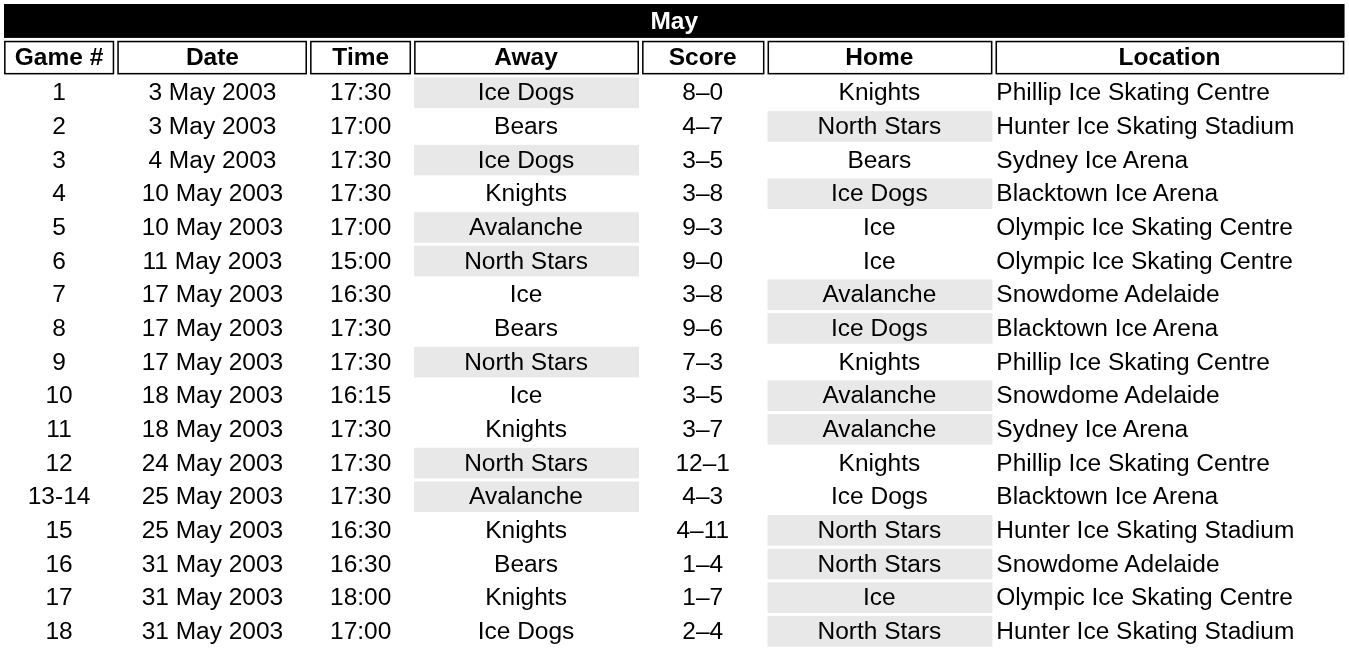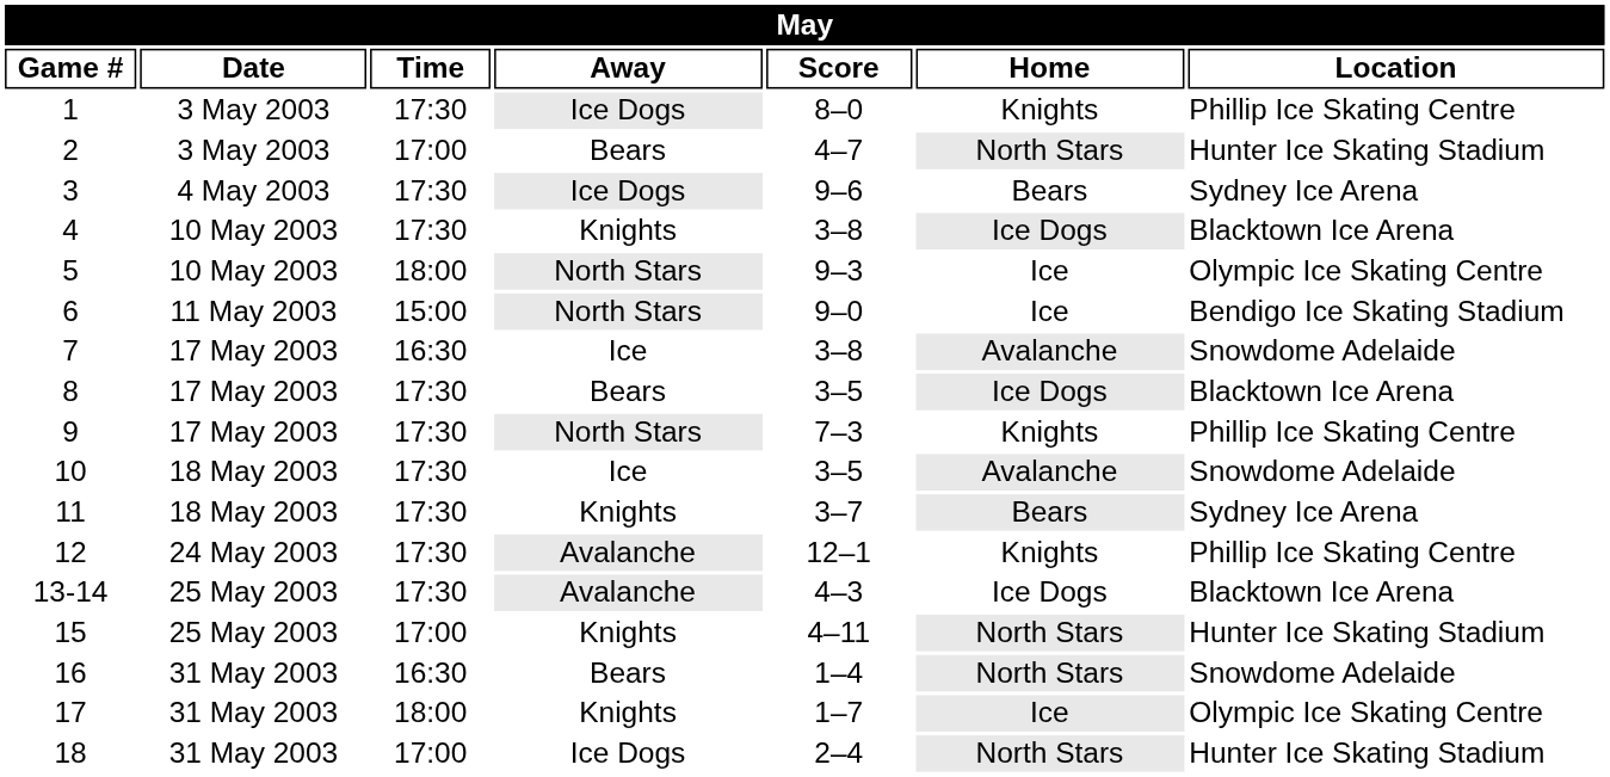 <table class="toccolours" style="width:55em;text-align: center">
 <tr>
 <th colspan="7" style="background:#000000;color:white;border:#000000 1px solid">May</th>
 </tr>
 <tr>
 <th style="background:#FFFFFF;color:black;border:#000000 1px solid; width: 40px">Game #</th>
 <th style="background:#FFFFFF;color:black;border:#000000 1px solid; width: 80px">Date</th>
 <th style="background:#FFFFFF;color:black;border:#000000 1px solid; width: 40px">Time</th>
 <th style="background:#FFFFFF;color:black;border:#000000 1px solid; width: 95px">Away</th>
 <th style="background:#FFFFFF;color:black;border:#000000 1px solid; width: 50px">Score</th>
 <th style="background:#FFFFFF;color:black;border:#000000 1px solid; width: 95px">Home</th>
 <th style="background:#FFFFFF;color:black;border:#000000 1px solid; width: 150px">Location</th>
 </tr>
 <tr>
 <td>1</td>
 <td>3 May 2003</td>
 <td>17:30</td>
 <td bgcolor="#e8e8e8">Ice Dogs</td>
 <td>8–0</td>
 <td>Knights</td>
 <td align="left">Phillip Ice Skating Centre</td>
 </tr>
 <tr>
 <td>2</td>
 <td>3 May 2003</td>
 <td>17:00</td>
 <td>Bears</td>
 <td>4–7</td>
 <td bgcolor="#e8e8e8">North Stars</td>
 <td align="left">Hunter Ice Skating Stadium</td>
 </tr>
 <tr>
 <td>3</td>
 <td>4 May 2003</td>
 <td>17:30</td>
 <td bgcolor="#e8e8e8">Ice Dogs</td>
-<td>3–5</td>
+<td>9–6</td>
 <td>Bears</td>
 <td align="left">Sydney Ice Arena</td>
 </tr>
 <tr>
 <td>4</td>
 <td>10 May 2003</td>
 <td>17:30</td>
 <td>Knights</td>
 <td>3–8</td>
 <td bgcolor="#e8e8e8">Ice Dogs</td>
 <td align="left">Blacktown Ice Arena</td>
 </tr>
 <tr>
 <td>5</td>
 <td>10 May 2003</td>
-<td>17:00</td>
-<td bgcolor="#e8e8e8">Avalanche</td>
+<td>18:00</td>
+<td bgcolor="#e8e8e8">North Stars</td>
 <td>9–3</td>
 <td>Ice</td>
 <td align="left">Olympic Ice Skating Centre</td>
 </tr>
 <tr>
 <td>6</td>
 <td>11 May 2003</td>
 <td>15:00</td>
 <td bgcolor="#e8e8e8">North Stars</td>
 <td>9–0</td>
 <td>Ice</td>
-<td align="left">Olympic Ice Skating Centre</td>
+<td align="left">Bendigo Ice Skating Stadium</td>
 </tr>
 <tr>
 <td>7</td>
 <td>17 May 2003</td>
 <td>16:30</td>
 <td>Ice</td>
 <td>3–8</td>
 <td bgcolor="#e8e8e8">Avalanche</td>
 <td align="left">Snowdome Adelaide</td>
 </tr>
 <tr>
 <td>8</td>
 <td>17 May 2003</td>
 <td>17:30</td>
 <td>Bears</td>
-<td>9–6</td>
+<td>3–5</td>
 <td bgcolor="#e8e8e8">Ice Dogs</td>
 <td align="left">Blacktown Ice Arena</td>
 </tr>
 <tr>
 <td>9</td>
 <td>17 May 2003</td>
 <td>17:30</td>
 <td bgcolor="#e8e8e8">North Stars</td>
 <td>7–3</td>
 <td>Knights</td>
 <td align="left">Phillip Ice Skating Centre</td>
 </tr>
 <tr>
 <td>10</td>
 <td>18 May 2003</td>
-<td>16:15</td>
+<td>17:30</td>
 <td>Ice</td>
 <td>3–5</td>
 <td bgcolor="#e8e8e8">Avalanche</td>
 <td align="left">Snowdome Adelaide</td>
 </tr>
 <tr>
 <td>11</td>
 <td>18 May 2003</td>
 <td>17:30</td>
 <td>Knights</td>
 <td>3–7</td>
-<td bgcolor="#e8e8e8">Avalanche</td>
+<td bgcolor="#e8e8e8">Bears</td>
 <td align="left">Sydney Ice Arena</td>
 </tr>
 <tr>
 <td>12</td>
 <td>24 May 2003</td>
 <td>17:30</td>
-<td bgcolor="#e8e8e8">North Stars</td>
+<td bgcolor="#e8e8e8">Avalanche</td>
 <td>12–1</td>
 <td>Knights</td>
 <td align="left">Phillip Ice Skating Centre</td>
 </tr>
 <tr>
 <td>13-14</td>
 <td>25 May 2003</td>
 <td>17:30</td>
 <td bgcolor="#e8e8e8">Avalanche</td>
 <td>4–3</td>
 <td>Ice Dogs</td>
 <td align="left">Blacktown Ice Arena</td>
 </tr>
 <tr>
 <td>15</td>
 <td>25 May 2003</td>
-<td>16:30</td>
+<td>17:00</td>
 <td>Knights</td>
 <td>4–11</td>
 <td bgcolor="#e8e8e8">North Stars</td>
 <td align="left">Hunter Ice Skating Stadium</td>
 </tr>
 <tr>
 <td>16</td>
 <td>31 May 2003</td>
 <td>16:30</td>
 <td>Bears</td>
 <td>1–4</td>
 <td bgcolor="#e8e8e8">North Stars</td>
 <td align="left">Snowdome Adelaide</td>
 </tr>
 <tr>
 <td>17</td>
 <td>31 May 2003</td>
 <td>18:00</td>
 <td>Knights</td>
 <td>1–7</td>
 <td bgcolor="#e8e8e8">Ice</td>
 <td align="left">Olympic Ice Skating Centre</td>
 </tr>
 <tr>
 <td>18</td>
 <td>31 May 2003</td>
 <td>17:00</td>
 <td>Ice Dogs</td>
 <td>2–4</td>
 <td bgcolor="#e8e8e8">North Stars</td>
 <td align="left">Hunter Ice Skating Stadium</td>
 </tr>
 <tr>
 </tr>
 </table>
